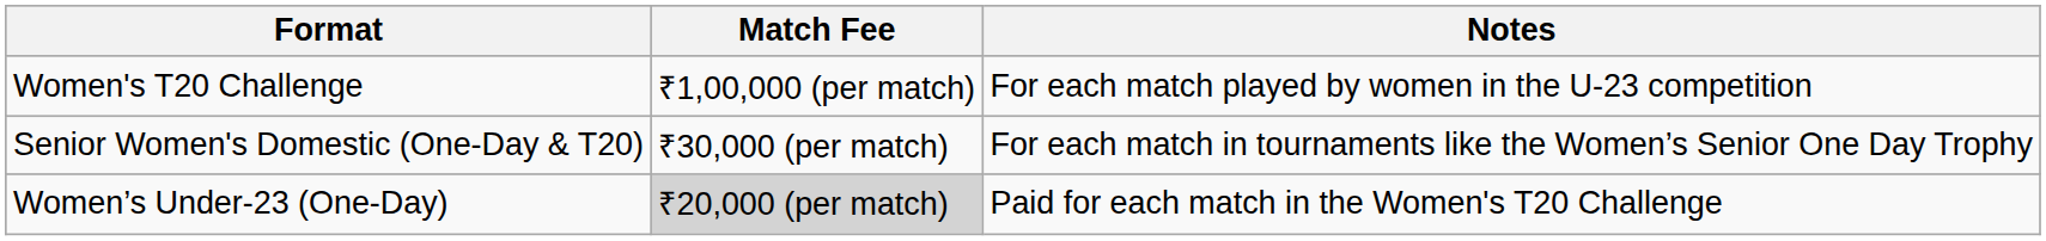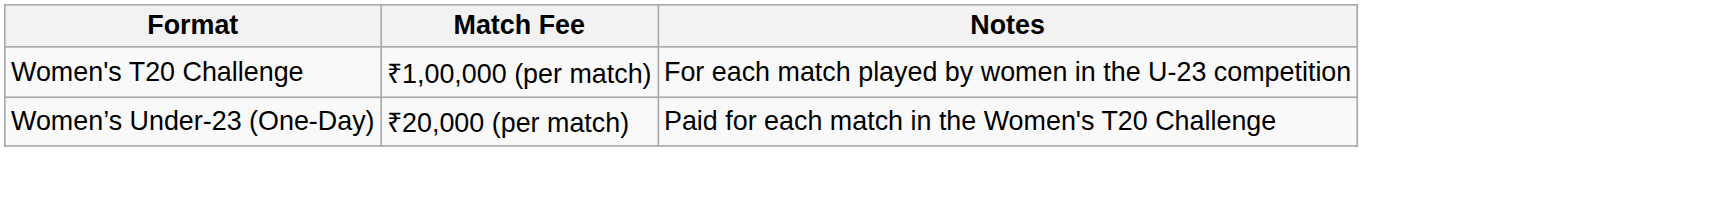 <table class="wikitable">
 <tr>
 <th>Format</th>
 <th>Match Fee</th>
 <th>Notes</th>
 </tr>
 <tr>
 <td>Women's T20 Challenge</td>
 <td>₹1,00,000 (per match)</td>
 <td>For each match played by women in the U-23 competition</td>
 </tr>
 <tr>
-<td>Senior Women's Domestic (One-Day & T20)</td>
-<td>₹30,000 (per match)</td>
-<td>For each match in tournaments like the Women’s Senior One Day Trophy</td>
-</tr>
-<tr>
 <td>Women’s Under-23 (One-Day)</td>
-<td style="background: lightgrey;">₹20,000 (per match)</td>
+<td>₹20,000 (per match)</td>
 <td>Paid for each match in the Women's T20 Challenge</td>
 </tr>
 </table>
